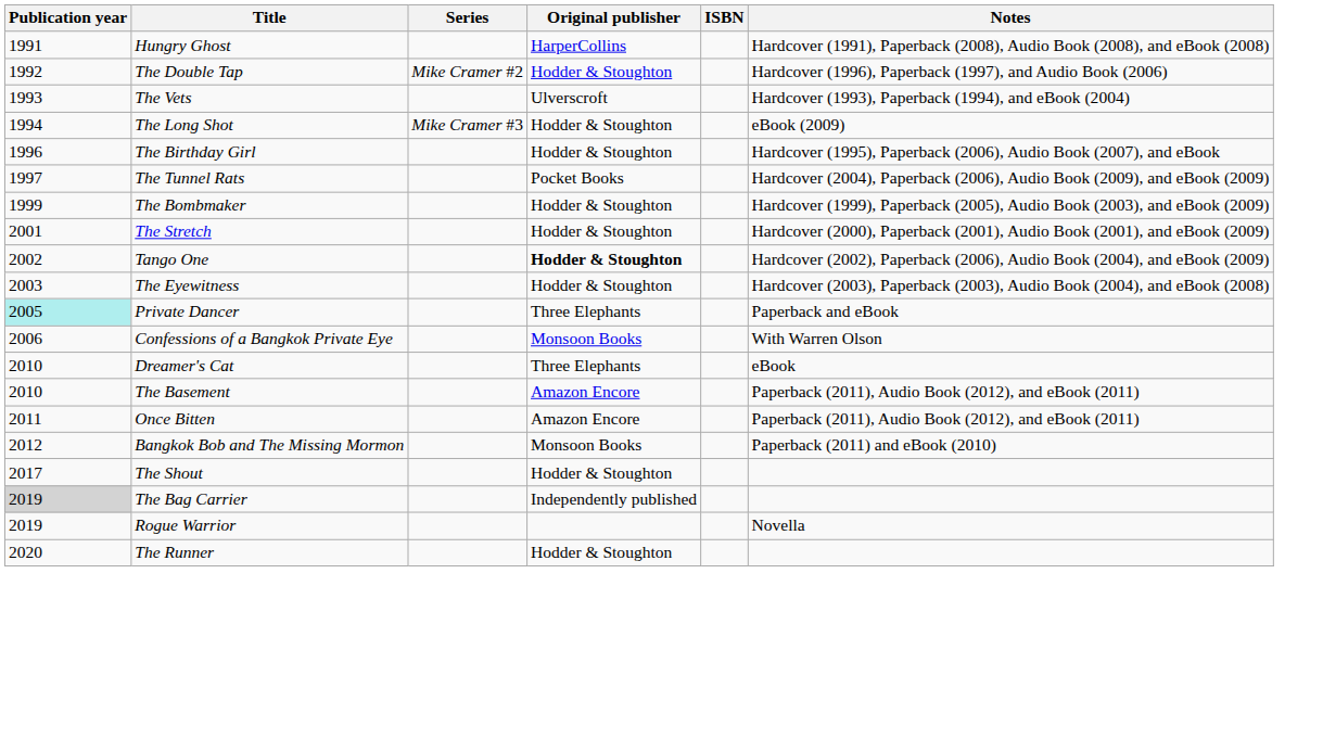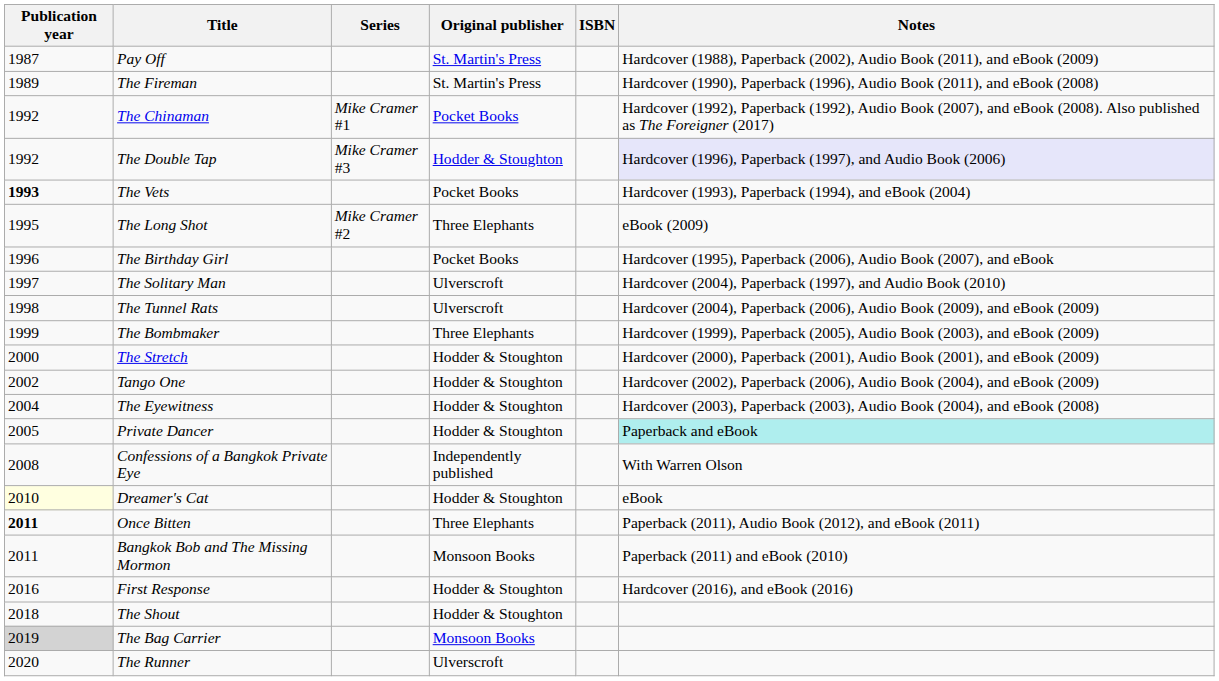 <table class="wikitable plainrowheaders sortable">
 <tr>
 <th scope="col">Publication year</th>
 <th scope="col">Title</th>
 <th scope="col">Series</th>
 <th scope="col">Original publisher</th>
 <th scope="col">ISBN</th>
 <th scope="col" class="unsortable">Notes</th>
 </tr>
 <tr>
-<td scope="row">1991</td>
-<td><em>Hungry Ghost</em></td>
+<td scope="row">1987</td>
+<td><em>Pay Off</em></td>
 <td></td>
-<td><a href='#'>HarperCollins</a></td>
+<td><a href='#'>St. Martin's Press</a></td>
 <td></td>
-<td>Hardcover (1991), Paperback (2008), Audio Book (2008), and eBook (2008)</td>
+<td>Hardcover (1988), Paperback (2002), Audio Book (2011), and eBook (2009)</td>
+</tr>
+<tr>
+<td scope="row">1989</td>
+<td><em>The Fireman</em></td>
+<td></td>
+<td>St. Martin's Press</td>
+<td></td>
+<td>Hardcover (1990), Paperback (1996), Audio Book (2011), and eBook (2008)</td>
+</tr>
+<tr>
+<td scope="row">1992</td>
+<td><em><a href='#'>The Chinaman</a></em></td>
+<td><em>Mike Cramer</em> #1</td>
+<td><a href='#'>Pocket Books</a></td>
+<td></td>
+<td>Hardcover (1992), Paperback (1992), Audio Book (2007), and eBook (2008). Also published as <em>The Foreigner</em> (2017)</td>
 </tr>
 <tr>
 <td scope="row">1992</td>
 <td><em>The Double Tap</em></td>
-<td><em>Mike Cramer</em> #2</td>
+<td><em>Mike Cramer</em> #3</td>
 <td><a href='#'>Hodder & Stoughton</a></td>
 <td></td>
-<td>Hardcover (1996), Paperback (1997), and Audio Book (2006)</td>
+<td style="background: lavender;">Hardcover (1996), Paperback (1997), and Audio Book (2006)</td>
 </tr>
 <tr>
-<td scope="row">1993</td>
+<td scope="row"><strong>1993</strong></td>
 <td><em>The Vets</em></td>
 <td></td>
-<td>Ulverscroft</td>
+<td>Pocket Books</td>
 <td></td>
 <td>Hardcover (1993), Paperback (1994), and eBook (2004)</td>
 </tr>
 <tr>
-<td scope="row">1994</td>
+<td scope="row">1995</td>
 <td><em>The Long Shot</em></td>
-<td><em>Mike Cramer</em> #3</td>
-<td>Hodder & Stoughton</td>
+<td><em>Mike Cramer</em> #2</td>
+<td>Three Elephants</td>
 <td></td>
 <td>eBook (2009)</td>
 </tr>
 <tr>
 <td scope="row">1996</td>
 <td><em>The Birthday Girl</em></td>
 <td></td>
-<td>Hodder & Stoughton</td>
+<td>Pocket Books</td>
 <td></td>
 <td>Hardcover (1995), Paperback (2006), Audio Book (2007), and eBook</td>
 </tr>
 <tr>
 <td scope="row">1997</td>
+<td><em>The Solitary Man</em></td>
+<td></td>
+<td>Ulverscroft</td>
+<td></td>
+<td>Hardcover (2004), Paperback (1997), and Audio Book (2010)</td>
+</tr>
+<tr>
+<td scope="row">1998</td>
 <td><em>The Tunnel Rats</em></td>
 <td></td>
-<td>Pocket Books</td>
+<td>Ulverscroft</td>
 <td></td>
 <td>Hardcover (2004), Paperback (2006), Audio Book (2009), and eBook (2009)</td>
 </tr>
 <tr>
 <td scope="row">1999</td>
 <td><em>The Bombmaker</em></td>
 <td></td>
-<td>Hodder & Stoughton</td>
+<td>Three Elephants</td>
 <td></td>
 <td>Hardcover (1999), Paperback (2005), Audio Book (2003), and eBook (2009)</td>
 </tr>
 <tr>
-<td scope="row">2001</td>
+<td scope="row">2000</td>
 <td><em><a href='#'>The Stretch</a></em></td>
 <td></td>
 <td>Hodder & Stoughton</td>
 <td></td>
 <td>Hardcover (2000), Paperback (2001), Audio Book (2001), and eBook (2009)</td>
 </tr>
 <tr>
 <td scope="row">2002</td>
 <td><em>Tango One</em></td>
 <td></td>
-<td><strong>Hodder & Stoughton</strong></td>
+<td>Hodder & Stoughton</td>
 <td></td>
 <td>Hardcover (2002), Paperback (2006), Audio Book (2004), and eBook (2009)</td>
 </tr>
 <tr>
-<td scope="row">2003</td>
+<td scope="row">2004</td>
 <td><em>The Eyewitness</em></td>
 <td></td>
 <td>Hodder & Stoughton</td>
 <td></td>
 <td>Hardcover (2003), Paperback (2003), Audio Book (2004), and eBook (2008)</td>
 </tr>
 <tr>
-<td scope="row" style="background: paleturquoise;">2005</td>
+<td scope="row">2005</td>
 <td><em>Private Dancer</em></td>
 <td></td>
-<td>Three Elephants</td>
+<td>Hodder & Stoughton</td>
 <td></td>
-<td>Paperback and eBook</td>
+<td style="background: paleturquoise;">Paperback and eBook</td>
 </tr>
 <tr>
-<td scope="row">2006</td>
+<td scope="row">2008</td>
 <td><em>Confessions of a Bangkok Private Eye</em></td>
 <td></td>
-<td><a href='#'>Monsoon Books</a></td>
+<td>Independently published</td>
 <td></td>
 <td>With Warren Olson</td>
 </tr>
 <tr>
-<td scope="row">2010</td>
+<td scope="row" style="background: lightyellow;">2010</td>
 <td><em>Dreamer's Cat</em></td>
 <td></td>
-<td>Three Elephants</td>
+<td>Hodder & Stoughton</td>
 <td></td>
 <td>eBook</td>
 </tr>
 <tr>
-<td scope="row">2010</td>
-<td><em>The Basement</em></td>
+<td scope="row"><strong>2011</strong></td>
+<td><em>Once Bitten</em></td>
 <td></td>
-<td><a href='#'>Amazon Encore</a></td>
+<td>Three Elephants</td>
 <td></td>
 <td>Paperback (2011), Audio Book (2012), and eBook (2011)</td>
 </tr>
 <tr>
 <td scope="row">2011</td>
-<td><em>Once Bitten</em></td>
-<td></td>
-<td>Amazon Encore</td>
-<td></td>
-<td>Paperback (2011), Audio Book (2012), and eBook (2011)</td>
-</tr>
-<tr>
-<td scope="row">2012</td>
 <td><em>Bangkok Bob and The Missing Mormon</em></td>
 <td></td>
 <td>Monsoon Books</td>
 <td></td>
 <td>Paperback (2011) and eBook (2010)</td>
 </tr>
 <tr>
-<td scope="row">2017</td>
+<td scope="row">2016</td>
+<td><em>First Response</em></td>
+<td></td>
+<td>Hodder & Stoughton</td>
+<td></td>
+<td>Hardcover (2016), and eBook (2016)</td>
+</tr>
+<tr>
+<td scope="row">2018</td>
 <td><em>The Shout</em></td>
 <td></td>
 <td>Hodder & Stoughton</td>
 <td></td>
 <td></td>
 </tr>
 <tr>
 <td scope="row" style="background: lightgrey;">2019</td>
 <td><em>The Bag Carrier</em></td>
 <td></td>
-<td>Independently published</td>
+<td><a href='#'>Monsoon Books</a></td>
 <td></td>
 <td></td>
-</tr>
-<tr>
-<td scope="row">2019</td>
-<td><em>Rogue Warrior</em></td>
-<td></td>
-<td></td>
-<td></td>
-<td>Novella</td>
 </tr>
 <tr>
 <td scope="row">2020</td>
 <td><em>The Runner</em></td>
 <td></td>
-<td>Hodder & Stoughton</td>
+<td>Ulverscroft</td>
 <td></td>
 <td></td>
 </tr>
 </table>
